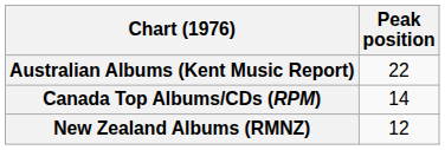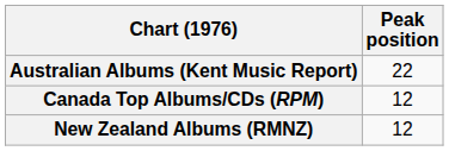 <table class="wikitable sortable plainrowheaders" style="text-align:center">
 <tr>
 <th scope="col">Chart (1976)</th>
 <th scope="col">Peak<br>position</th>
 </tr>
 <tr>
 <th scope="row">Australian Albums (Kent Music Report)</th>
 <td>22</td>
 </tr>
 <tr>
 <th scope="row">Canada Top Albums/CDs (<em>RPM</em>)</th>
-<td>14</td>
+<td>12</td>
 </tr>
 <tr>
 <th scope="row">New Zealand Albums (RMNZ)</th>
 <td>12</td>
 </tr>
 </table>
